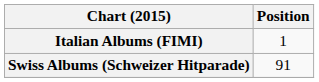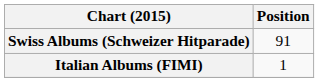 <table class="wikitable sortable plainrowheaders" style="text-align:center;">
 <tr>
 <th>Chart (2015)</th>
 <th>Position</th>
 </tr>
 <tr>
+<th scope="row">Swiss Albums (Schweizer Hitparade)</th>
+<td>91</td>
+</tr>
+<tr>
 <th scope="row">Italian Albums (FIMI)</th>
 <td>1</td>
 </tr>
 <tr>
-<th scope="row">Swiss Albums (Schweizer Hitparade)</th>
-<td>91</td>
-</tr>
-<tr>
 </tr>
 </table>
